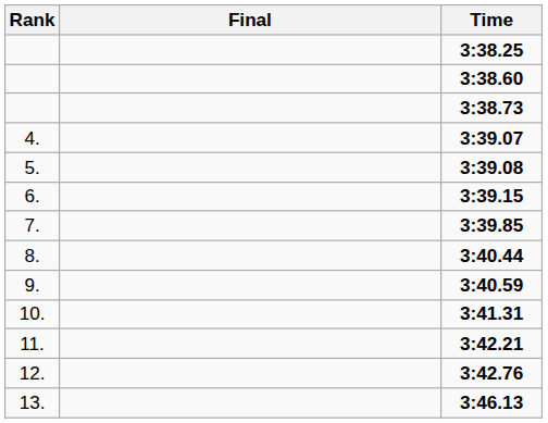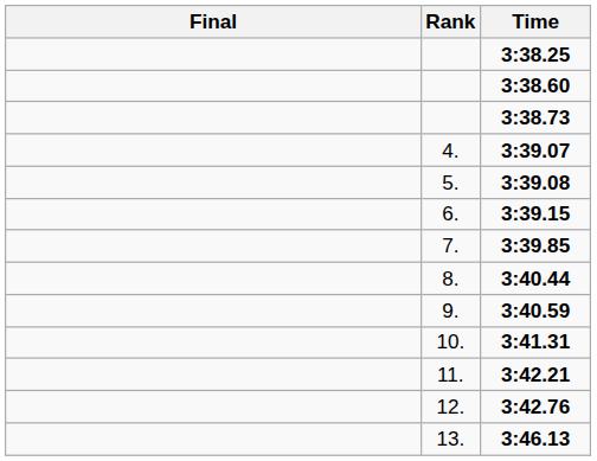 <table class="wikitable" style="border-collapse: collapse; font-size: 90%;">
 <tr>
+<th style="width: 20em">Final</th>
 <th>Rank</th>
-<th style="width: 20em">Final</th>
 <th style="width: 5em">Time</th>
 </tr>
 <tr>
+<td></td>
 <td align="center"></td>
-<td></td>
 <td align="center"><strong>3:38.25</strong></td>
 </tr>
 <tr>
+<td></td>
 <td align="center"></td>
-<td></td>
 <td align="center"><strong>3:38.60</strong></td>
 </tr>
 <tr>
+<td></td>
 <td align="center"></td>
-<td></td>
 <td align="center"><strong>3:38.73</strong></td>
 </tr>
 <tr>
+<td></td>
 <td align="center">4.</td>
-<td></td>
 <td align="center"><strong>3:39.07</strong></td>
 </tr>
 <tr>
+<td></td>
 <td align="center">5.</td>
-<td></td>
 <td align="center"><strong>3:39.08</strong></td>
 </tr>
 <tr>
+<td></td>
 <td align="center">6.</td>
-<td></td>
 <td align="center"><strong>3:39.15</strong></td>
 </tr>
 <tr>
+<td></td>
 <td align="center">7.</td>
-<td></td>
 <td align="center"><strong>3:39.85</strong></td>
 </tr>
 <tr>
+<td></td>
 <td align="center">8.</td>
-<td></td>
 <td align="center"><strong>3:40.44</strong></td>
 </tr>
 <tr>
+<td></td>
 <td align="center">9.</td>
-<td></td>
 <td align="center"><strong>3:40.59</strong></td>
 </tr>
 <tr>
+<td></td>
 <td align="center">10.</td>
-<td></td>
 <td align="center"><strong>3:41.31</strong></td>
 </tr>
 <tr>
+<td></td>
 <td align="center">11.</td>
-<td></td>
 <td align="center"><strong>3:42.21</strong></td>
 </tr>
 <tr>
+<td></td>
 <td align="center">12.</td>
-<td></td>
 <td align="center"><strong>3:42.76</strong></td>
 </tr>
 <tr>
+<td></td>
 <td align="center">13.</td>
-<td></td>
 <td align="center"><strong>3:46.13</strong></td>
 </tr>
 </table>
